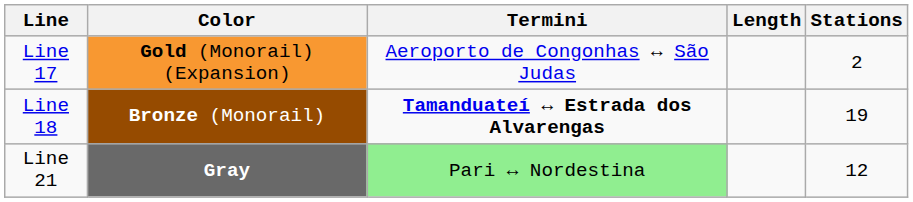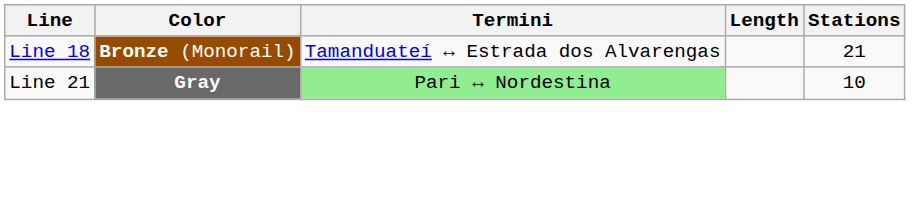 <table class="wikitable">
 <tr>
 <th align="center">Line</th>
 <th align="center">Color</th>
 <th align="center">Termini</th>
 <th align="center">Length</th>
 <th align="center">Stations</th>
 </tr>
 <tr>
-<td align="center"><a href='#'>Line 17</a></td>
-<td bgcolor="#f89831" align="center"><strong>Gold</strong> (Monorail) (Expansion)</td>
-<td align="center"><a href='#'>Aeroporto de Congonhas</a> ↔ <a href='#'>São Judas</a></td>
-<td align="center"></td>
-<td align="center">2</td>
-</tr>
-<tr>
 <td align="center"><a href='#'>Line 18</a></td>
 <td bgcolor="#964b00" align="center" style="color:white"><strong>Bronze</strong> (Monorail)</td>
-<td align="center"><strong><a href='#'>Tamanduateí</a> ↔ Estrada dos Alvarengas</strong></td>
+<td align="center"><a href='#'>Tamanduateí</a> ↔ Estrada dos Alvarengas</td>
 <td align="center"></td>
-<td align="center">19</td>
+<td align="center">21</td>
 </tr>
 <tr>
 <td align="center">Line 21</td>
 <td bgcolor="69 69 69" align="center" style="color:white"><strong>Gray</strong></td>
 <td align="center" style="background: lightgreen;">Pari ↔ Nordestina</td>
 <td align="center"></td>
-<td align="center">12</td>
+<td align="center">10</td>
 </tr>
 </table>
